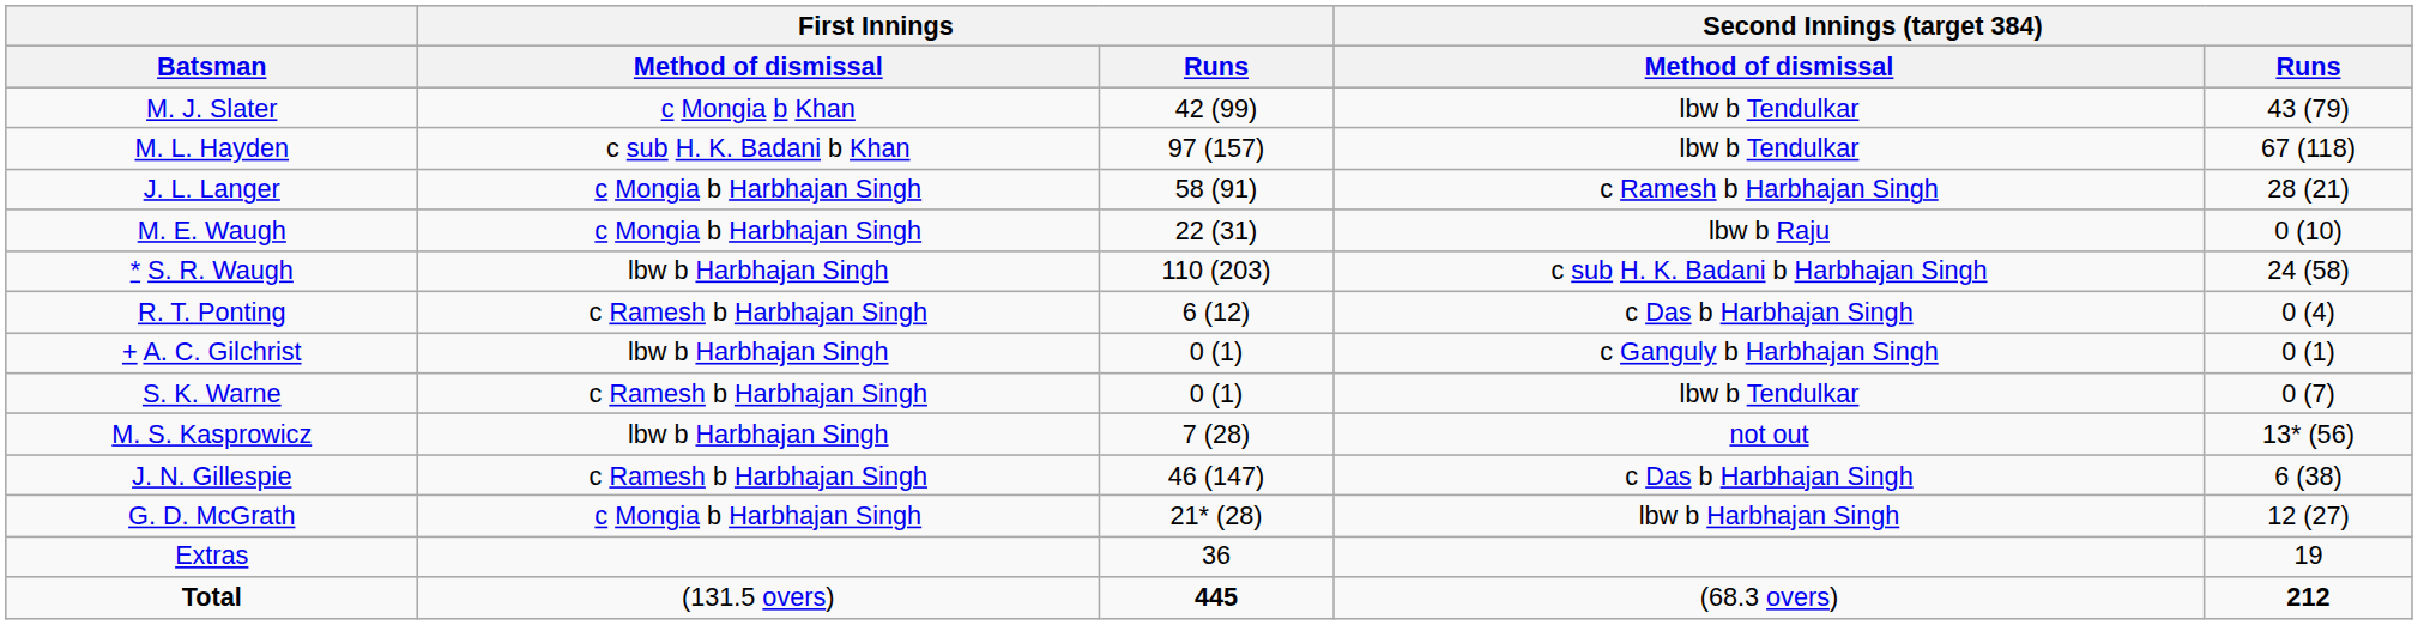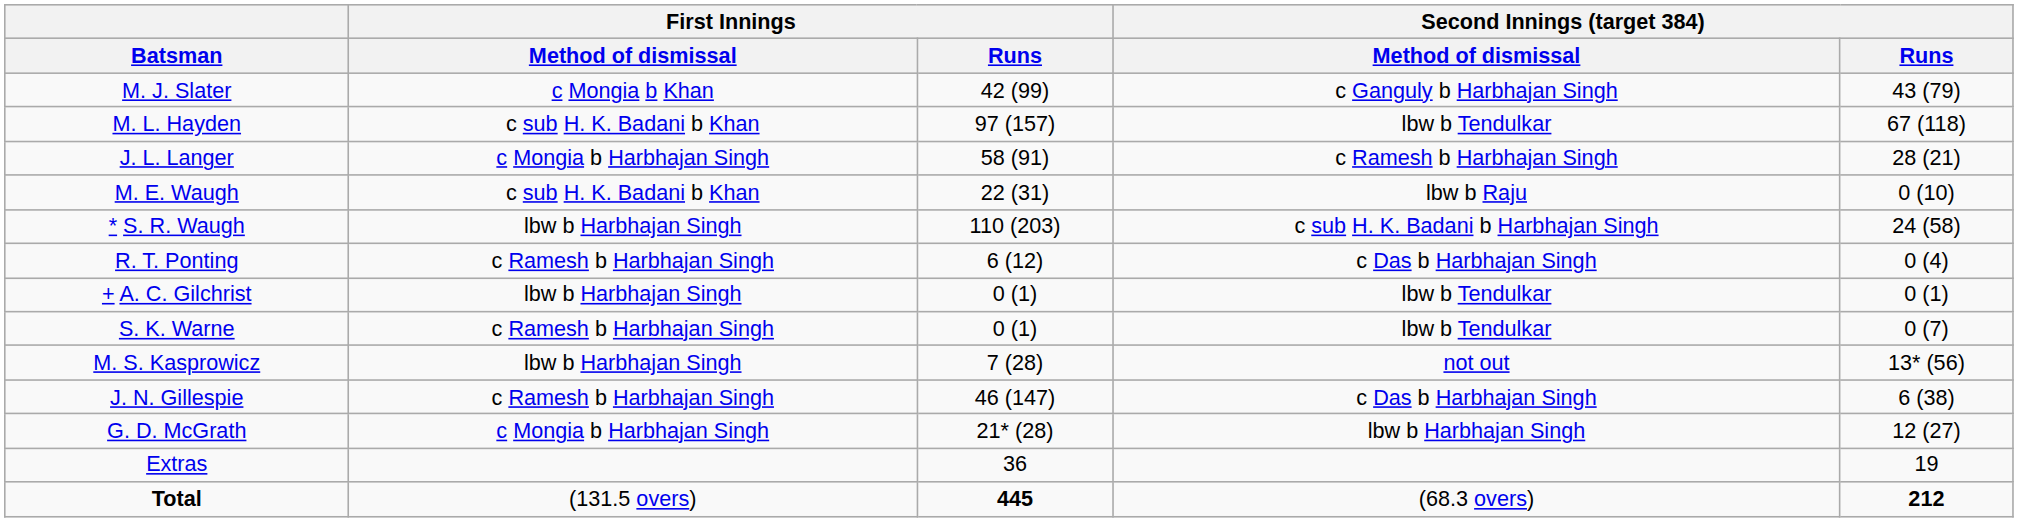 <table border="1" cellpadding="1" cellspacing="0" style="font-size: 85%; border: grey solid 1px; border-collapse: collapse; text-align: center; width: 100%;" class=wikitable>
 <tr>
 <th colspan="1"></th>
 <th colspan="2">First Innings</th>
 <th colspan="2">Second Innings (target 384)</th>
 </tr>
 <tr>
 <th><a href='#'>Batsman</a></th>
 <th><a href='#'>Method of dismissal</a></th>
 <th><a href='#'>Runs</a></th>
 <th><a href='#'>Method of dismissal</a></th>
 <th><a href='#'>Runs</a></th>
 </tr>
 <tr>
 <td><a href='#'>M. J. Slater</a></td>
 <td><a href='#'>c</a> <a href='#'>Mongia</a> <a href='#'>b</a> <a href='#'>Khan</a></td>
 <td>42 (99)</td>
-<td>lbw b <a href='#'>Tendulkar</a></td>
+<td>c <a href='#'>Ganguly</a> b <a href='#'>Harbhajan Singh</a></td>
 <td>43 (79)</td>
 </tr>
 <tr>
 <td><a href='#'>M. L. Hayden</a></td>
 <td>c <a href='#'>sub</a> <a href='#'>H. K. Badani</a> b <a href='#'>Khan</a></td>
 <td>97 (157)</td>
 <td>lbw b <a href='#'>Tendulkar</a></td>
 <td>67 (118)</td>
 </tr>
 <tr>
 <td><a href='#'>J. L. Langer</a></td>
 <td><a href='#'>c</a> <a href='#'>Mongia</a> b <a href='#'>Harbhajan Singh</a></td>
 <td>58 (91)</td>
 <td>c <a href='#'>Ramesh</a> b <a href='#'>Harbhajan Singh</a></td>
 <td>28 (21)</td>
 </tr>
 <tr>
 <td><a href='#'>M. E. Waugh</a></td>
-<td><a href='#'>c</a> <a href='#'>Mongia</a> b <a href='#'>Harbhajan Singh</a></td>
+<td>c <a href='#'>sub</a> <a href='#'>H. K. Badani</a> b <a href='#'>Khan</a></td>
 <td>22 (31)</td>
 <td>lbw b <a href='#'>Raju</a></td>
 <td>0 (10)</td>
 </tr>
 <tr>
 <td><a href='#'>*</a> <a href='#'>S. R. Waugh</a></td>
 <td>lbw b <a href='#'>Harbhajan Singh</a></td>
 <td>110 (203)</td>
 <td>c <a href='#'>sub</a> <a href='#'>H. K. Badani</a> b <a href='#'>Harbhajan Singh</a></td>
 <td>24 (58)</td>
 </tr>
 <tr>
 <td><a href='#'>R. T. Ponting</a></td>
 <td>c <a href='#'>Ramesh</a> b <a href='#'>Harbhajan Singh</a></td>
 <td>6 (12)</td>
 <td>c <a href='#'>Das</a> b <a href='#'>Harbhajan Singh</a></td>
 <td>0 (4)</td>
 </tr>
 <tr>
 <td><a href='#'>+</a> <a href='#'>A. C. Gilchrist</a></td>
 <td>lbw b <a href='#'>Harbhajan Singh</a></td>
 <td>0 (1)</td>
-<td>c <a href='#'>Ganguly</a> b <a href='#'>Harbhajan Singh</a></td>
+<td>lbw b <a href='#'>Tendulkar</a></td>
 <td>0 (1)</td>
 </tr>
 <tr>
 <td><a href='#'>S. K. Warne</a></td>
 <td>c <a href='#'>Ramesh</a> b <a href='#'>Harbhajan Singh</a></td>
 <td>0 (1)</td>
 <td>lbw b <a href='#'>Tendulkar</a></td>
 <td>0 (7)</td>
 </tr>
 <tr>
 <td><a href='#'>M. S. Kasprowicz</a></td>
 <td>lbw b <a href='#'>Harbhajan Singh</a></td>
 <td>7 (28)</td>
 <td><a href='#'>not out</a></td>
 <td>13* (56)</td>
 </tr>
 <tr>
 <td><a href='#'>J. N. Gillespie</a></td>
 <td>c <a href='#'>Ramesh</a> b <a href='#'>Harbhajan Singh</a></td>
 <td>46 (147)</td>
 <td>c <a href='#'>Das</a> b <a href='#'>Harbhajan Singh</a></td>
 <td>6 (38)</td>
 </tr>
 <tr>
 <td><a href='#'>G. D. McGrath</a></td>
 <td><a href='#'>c</a> <a href='#'>Mongia</a> b <a href='#'>Harbhajan Singh</a></td>
 <td>21* (28)</td>
 <td>lbw b <a href='#'>Harbhajan Singh</a></td>
 <td>12 (27)</td>
 </tr>
 <tr>
 <td><a href='#'>Extras</a></td>
 <td></td>
 <td>36</td>
 <td></td>
 <td>19</td>
 </tr>
 <tr>
 <td><strong>Total</strong></td>
 <td>(131.5 <a href='#'>overs</a>)</td>
 <td><strong>445</strong></td>
 <td>(68.3 <a href='#'>overs</a>)</td>
 <td><strong>212</strong></td>
 </tr>
 </table>
